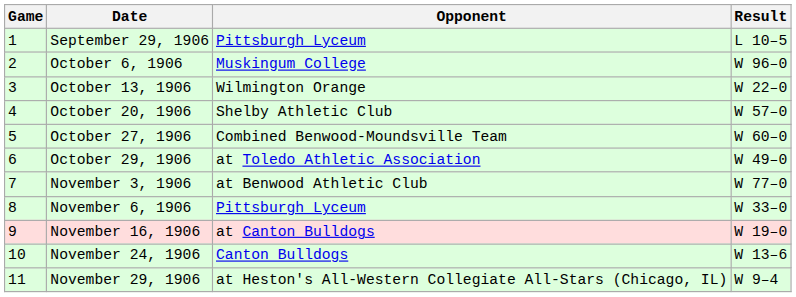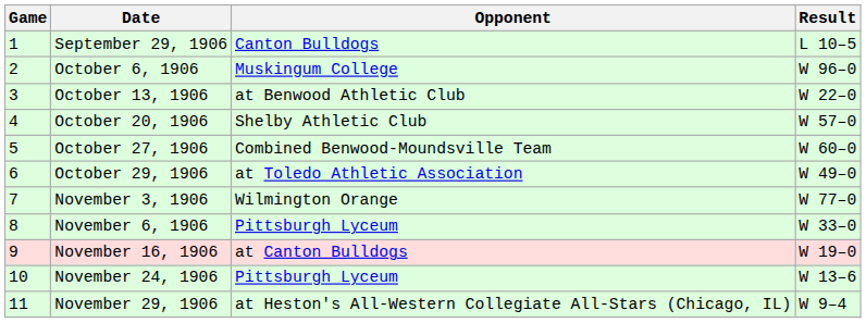 <table class="wikitable">
 <tr>
 <th>Game</th>
 <th>Date</th>
 <th>Opponent</th>
 <th>Result</th>
 </tr>
 <tr style="background: #ddffdd;">
 <td>1</td>
 <td>September 29, 1906</td>
-<td><a href='#'>Pittsburgh Lyceum</a></td>
+<td><a href='#'>Canton Bulldogs</a></td>
 <td>L 10–5</td>
 </tr>
 <tr style="background: #ddffdd;">
 <td>2</td>
 <td>October 6, 1906</td>
 <td><a href='#'>Muskingum College</a></td>
 <td>W 96–0</td>
 </tr>
 <tr style="background: #ddffdd;">
 <td>3</td>
 <td>October 13, 1906</td>
-<td>Wilmington Orange</td>
+<td>at Benwood Athletic Club</td>
 <td>W 22–0</td>
 </tr>
 <tr style="background: #ddffdd;">
 <td>4</td>
 <td>October 20, 1906</td>
 <td>Shelby Athletic Club</td>
 <td>W 57–0</td>
 </tr>
 <tr style="background: #ddffdd;">
 <td>5</td>
 <td>October 27, 1906</td>
 <td>Combined Benwood-Moundsville Team</td>
 <td>W 60–0</td>
 </tr>
 <tr style="background: #ddffdd;">
 <td>6</td>
 <td>October 29, 1906</td>
 <td>at <a href='#'>Toledo Athletic Association</a></td>
 <td>W 49–0</td>
 </tr>
 <tr style="background: #ddffdd;">
 <td>7</td>
 <td>November 3, 1906</td>
-<td>at Benwood Athletic Club</td>
+<td>Wilmington Orange</td>
 <td>W 77–0</td>
 </tr>
 <tr style="background: #ddffdd;">
 <td>8</td>
 <td>November 6, 1906</td>
 <td><a href='#'>Pittsburgh Lyceum</a></td>
 <td>W 33–0</td>
 </tr>
 <tr style="background: #ffdddd;">
 <td>9</td>
 <td>November 16, 1906</td>
 <td>at <a href='#'>Canton Bulldogs</a></td>
 <td>W 19–0</td>
 </tr>
 <tr style="background: #ddffdd;">
 <td>10</td>
 <td>November 24, 1906</td>
-<td><a href='#'>Canton Bulldogs</a></td>
+<td><a href='#'>Pittsburgh Lyceum</a></td>
 <td>W 13–6</td>
 </tr>
 <tr style="background: #ddffdd;">
 <td>11</td>
 <td>November 29, 1906</td>
 <td>at Heston's All-Western Collegiate All-Stars (Chicago, IL)</td>
 <td>W 9–4</td>
 </tr>
 </table>
